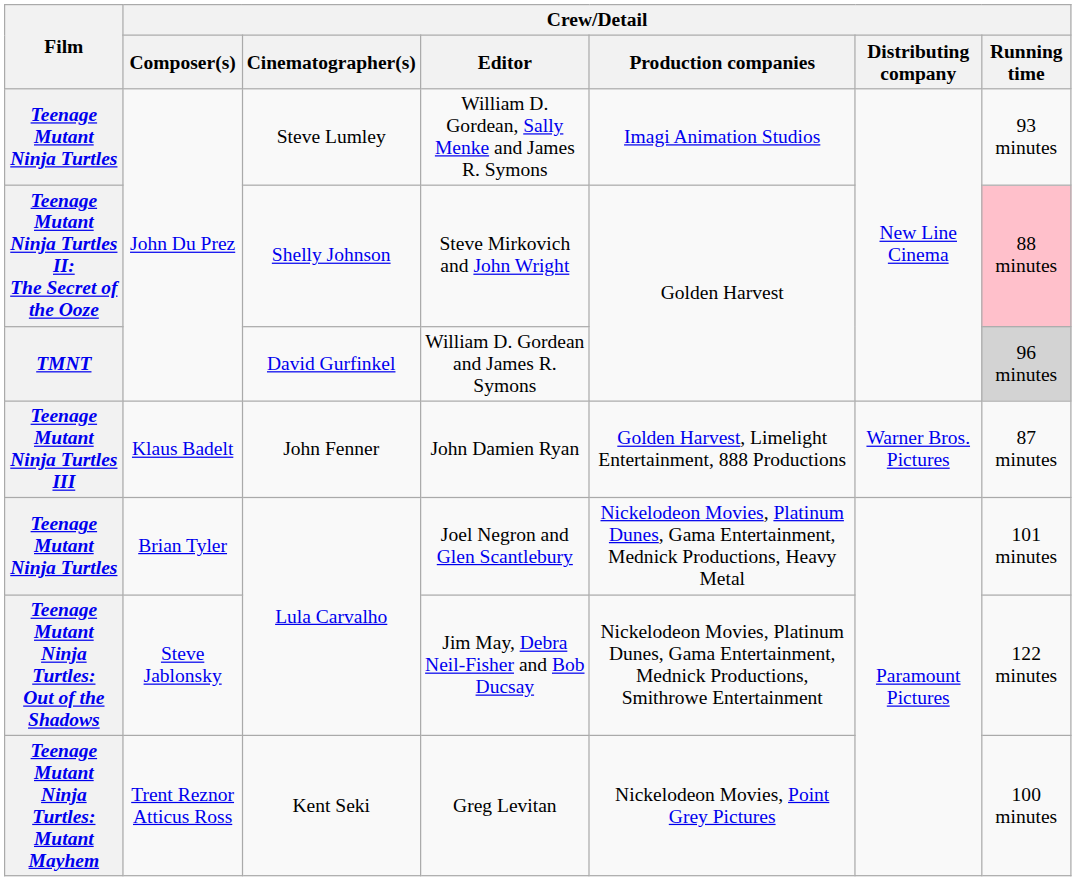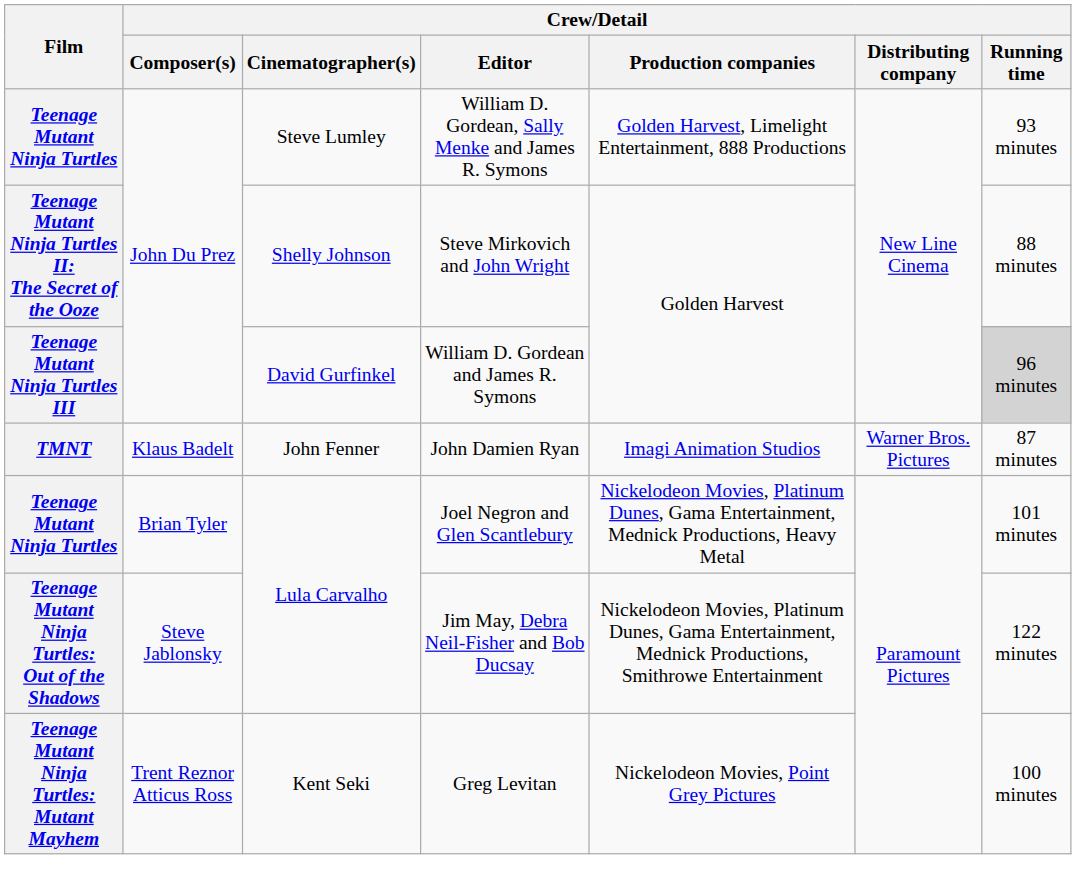 <table class="wikitable sortable" style="text-align:center; width:99%;">
 <tr>
 <th rowspan="2">Film</th>
 <th colspan="7">Crew/Detail</th>
 </tr>
 <tr>
 <th style="text-align:center;">Composer(s)</th>
 <th style="text-align:center;">Cinematographer(s)</th>
 <th style="text-align:center;">Editor</th>
 <th style="text-align:center;">Production companies</th>
 <th style="text-align:center;">Distributing company</th>
 <th style="text-align:center;">Running time</th>
 </tr>
 <tr z>
 <th><a href='#'><em>Teenage Mutant Ninja Turtles</em></a></th>
 <td rowspan="3"><a href='#'>John Du Prez</a></td>
 <td>Steve Lumley</td>
 <td>William D. Gordean, <a href='#'>Sally Menke</a> and James R. Symons</td>
-<td><a href='#'>Imagi Animation Studios</a></td>
+<td><a href='#'>Golden Harvest</a>, Limelight Entertainment, 888 Productions</td>
 <td rowspan="3"><a href='#'>New Line Cinema</a></td>
 <td>93 minutes</td>
 </tr>
 <tr>
 <th><em><a href='#'>Teenage Mutant Ninja Turtles II:<br> The Secret of the Ooze</a></em></th>
 <td><a href='#'>Shelly Johnson</a></td>
 <td>Steve Mirkovich and <a href='#'>John Wright</a></td>
 <td rowspan="2">Golden Harvest</td>
-<td style="background: pink;">88 minutes</td>
+<td>88 minutes</td>
 </tr>
 <tr>
-<th><a href='#'><em>TMNT</em></a></th>
+<th><em><a href='#'>Teenage Mutant Ninja Turtles III</a></em></th>
 <td><a href='#'>David Gurfinkel</a></td>
 <td>William D. Gordean and James R. Symons</td>
 <td style="background: lightgrey;">96 minutes</td>
 </tr>
 <tr>
-<th><em><a href='#'>Teenage Mutant Ninja Turtles III</a></em></th>
+<th><a href='#'><em>TMNT</em></a></th>
 <td><a href='#'>Klaus Badelt</a></td>
 <td>John Fenner</td>
 <td>John Damien Ryan</td>
-<td><a href='#'>Golden Harvest</a>, Limelight Entertainment, 888 Productions</td>
+<td><a href='#'>Imagi Animation Studios</a></td>
 <td><a href='#'>Warner Bros. Pictures</a></td>
 <td>87 minutes</td>
 </tr>
 <tr>
 <th><a href='#'><em>Teenage Mutant Ninja Turtles</em></a></th>
 <td><a href='#'>Brian Tyler</a></td>
 <td rowspan="2"><a href='#'>Lula Carvalho</a></td>
 <td>Joel Negron and <a href='#'>Glen Scantlebury</a></td>
 <td><a href='#'>Nickelodeon Movies</a>, <a href='#'>Platinum Dunes</a>, Gama Entertainment, Mednick Productions, Heavy Metal</td>
 <td rowspan="3"><a href='#'>Paramount Pictures</a></td>
 <td>101 minutes</td>
 </tr>
 <tr>
 <th><em><a href='#'>Teenage Mutant Ninja Turtles:<br> Out of the Shadows</a></em></th>
 <td><a href='#'>Steve Jablonsky</a></td>
 <td>Jim May, <a href='#'>Debra Neil-Fisher</a> and <a href='#'>Bob Ducsay</a></td>
 <td>Nickelodeon Movies, Platinum Dunes, Gama Entertainment, Mednick Productions, Smithrowe Entertainment</td>
 <td>122 minutes</td>
 </tr>
 <tr>
 <th><em><a href='#'>Teenage Mutant Ninja Turtles:<br> Mutant Mayhem</a></em></th>
 <td><a href='#'>Trent Reznor</a><br><a href='#'>Atticus Ross</a></td>
 <td>Kent Seki</td>
 <td>Greg Levitan</td>
 <td>Nickelodeon Movies, <a href='#'>Point Grey Pictures</a></td>
 <td>100 minutes</td>
 </tr>
 </table>
